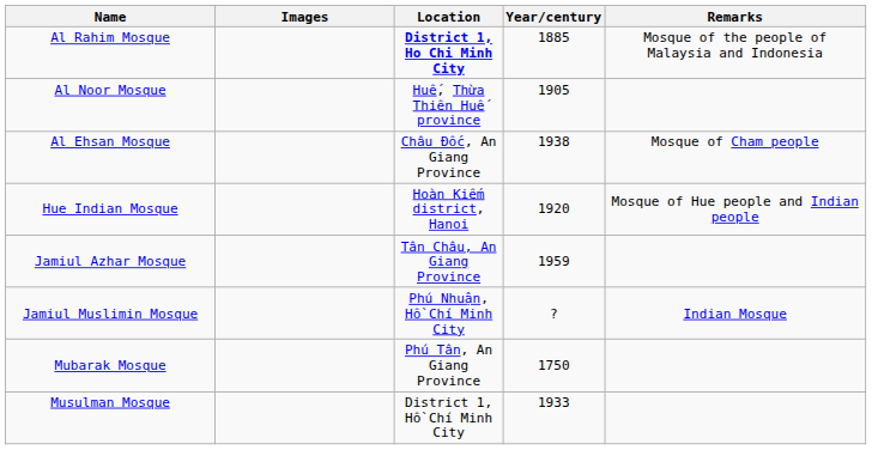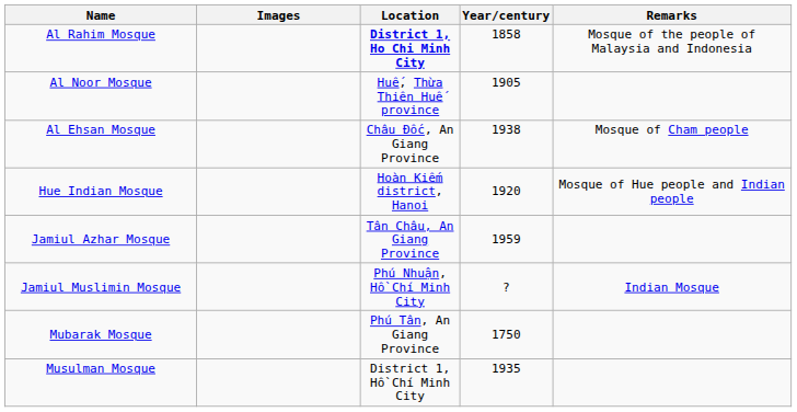 <table class=wikitable style="text-align:center">
 <tr>
 <th align=left width=200px>Name</th>
 <th align=center width=170px class=unsortable>Images</th>
 <th align=left width=100px>Location</th>
 <th align=left width=050px>Year/century</th>
 <th align=left width=250px class=unsortable>Remarks</th>
 </tr>
 <tr valign="top">
 <td><a href='#'>Al Rahim Mosque</a></td>
 <td></td>
 <td><strong><a href='#'>District 1, Ho Chi Minh City</a></strong></td>
-<td>1885</td>
+<td>1858</td>
 <td>Mosque of the people of Malaysia and Indonesia</td>
 </tr>
 <tr valign="top">
 <td><a href='#'>Al Noor Mosque</a></td>
 <td></td>
 <td><a href='#'>Huế</a>, <a href='#'>Thừa Thiên Huế province</a></td>
 <td>1905</td>
 <td></td>
 </tr>
 <tr valign="top">
 <td><a href='#'>Al Ehsan Mosque</a></td>
 <td></td>
 <td><a href='#'>Châu Đốc</a>, An Giang Province</td>
 <td>1938</td>
 <td>Mosque of <a href='#'>Cham people</a></td>
 </tr>
 <tr>
 <td><a href='#'>Hue Indian Mosque</a></td>
 <td></td>
 <td><a href='#'>Hoàn Kiếm district</a>, <a href='#'>Hanoi</a></td>
 <td>1920</td>
 <td>Mosque of Hue people and <a href='#'>Indian people</a></td>
 </tr>
 <tr>
 <td><a href='#'>Jamiul Azhar Mosque</a></td>
 <td></td>
 <td><a href='#'>Tân Châu, An Giang Province</a></td>
 <td>1959</td>
 <td></td>
 </tr>
 <tr>
 <td><a href='#'>Jamiul Muslimin Mosque</a></td>
 <td></td>
 <td><a href='#'>Phú Nhuận</a>, <a href='#'>Hồ Chí Minh City</a></td>
 <td>?</td>
 <td><a href='#'>Indian Mosque</a></td>
 </tr>
 <tr>
 <td><a href='#'>Mubarak Mosque</a></td>
 <td></td>
 <td><a href='#'>Phú Tân</a>, An Giang Province</td>
 <td>1750</td>
 <td></td>
 </tr>
 <tr valign=top>
 <td><a href='#'>Musulman Mosque</a></td>
 <td></td>
 <td>District 1, Hồ Chí Minh City</td>
-<td>1933</td>
+<td>1935</td>
 <td></td>
 </tr>
 </table>
